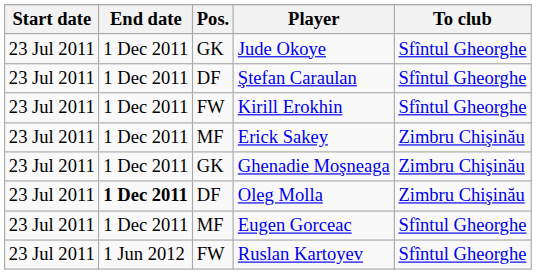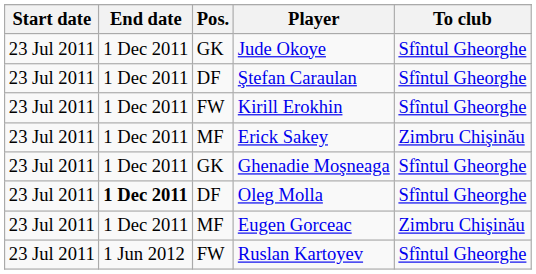 <table class="wikitable">
 <tr>
 </tr>
 <tr>
 <th>Start date</th>
 <th>End date</th>
 <th>Pos.</th>
 <th>Player</th>
 <th>To club</th>
 </tr>
 <tr>
 <td>23 Jul 2011</td>
 <td>1 Dec 2011</td>
 <td>GK</td>
 <td><a href='#'>Jude Okoye</a></td>
 <td><a href='#'>Sfîntul Gheorghe</a></td>
 </tr>
 <tr>
 <td>23 Jul 2011</td>
 <td>1 Dec 2011</td>
 <td>DF</td>
 <td><a href='#'>Ştefan Caraulan</a></td>
 <td><a href='#'>Sfîntul Gheorghe</a></td>
 </tr>
 <tr>
 <td>23 Jul 2011</td>
 <td>1 Dec 2011</td>
 <td>FW</td>
 <td><a href='#'>Kirill Erokhin</a></td>
 <td><a href='#'>Sfîntul Gheorghe</a></td>
 </tr>
 <tr>
 <td>23 Jul 2011</td>
 <td>1 Dec 2011</td>
 <td>MF</td>
 <td><a href='#'>Erick Sakey</a></td>
 <td><a href='#'>Zimbru Chişinău</a></td>
 </tr>
 <tr>
 <td>23 Jul 2011</td>
 <td>1 Dec 2011</td>
 <td>GK</td>
 <td><a href='#'>Ghenadie Moşneaga</a></td>
-<td><a href='#'>Zimbru Chişinău</a></td>
+<td><a href='#'>Sfîntul Gheorghe</a></td>
 </tr>
 <tr>
 <td>23 Jul 2011</td>
 <td><strong>1 Dec 2011</strong></td>
 <td>DF</td>
 <td><a href='#'>Oleg Molla</a></td>
-<td><a href='#'>Zimbru Chişinău</a></td>
+<td><a href='#'>Sfîntul Gheorghe</a></td>
 </tr>
 <tr>
 <td>23 Jul 2011</td>
 <td>1 Dec 2011</td>
 <td>MF</td>
 <td><a href='#'>Eugen Gorceac</a></td>
-<td><a href='#'>Sfîntul Gheorghe</a></td>
+<td><a href='#'>Zimbru Chişinău</a></td>
 </tr>
 <tr>
 <td>23 Jul 2011</td>
 <td>1 Jun 2012</td>
 <td>FW</td>
 <td><a href='#'>Ruslan Kartoyev</a></td>
 <td><a href='#'>Sfîntul Gheorghe</a></td>
 </tr>
 </table>
